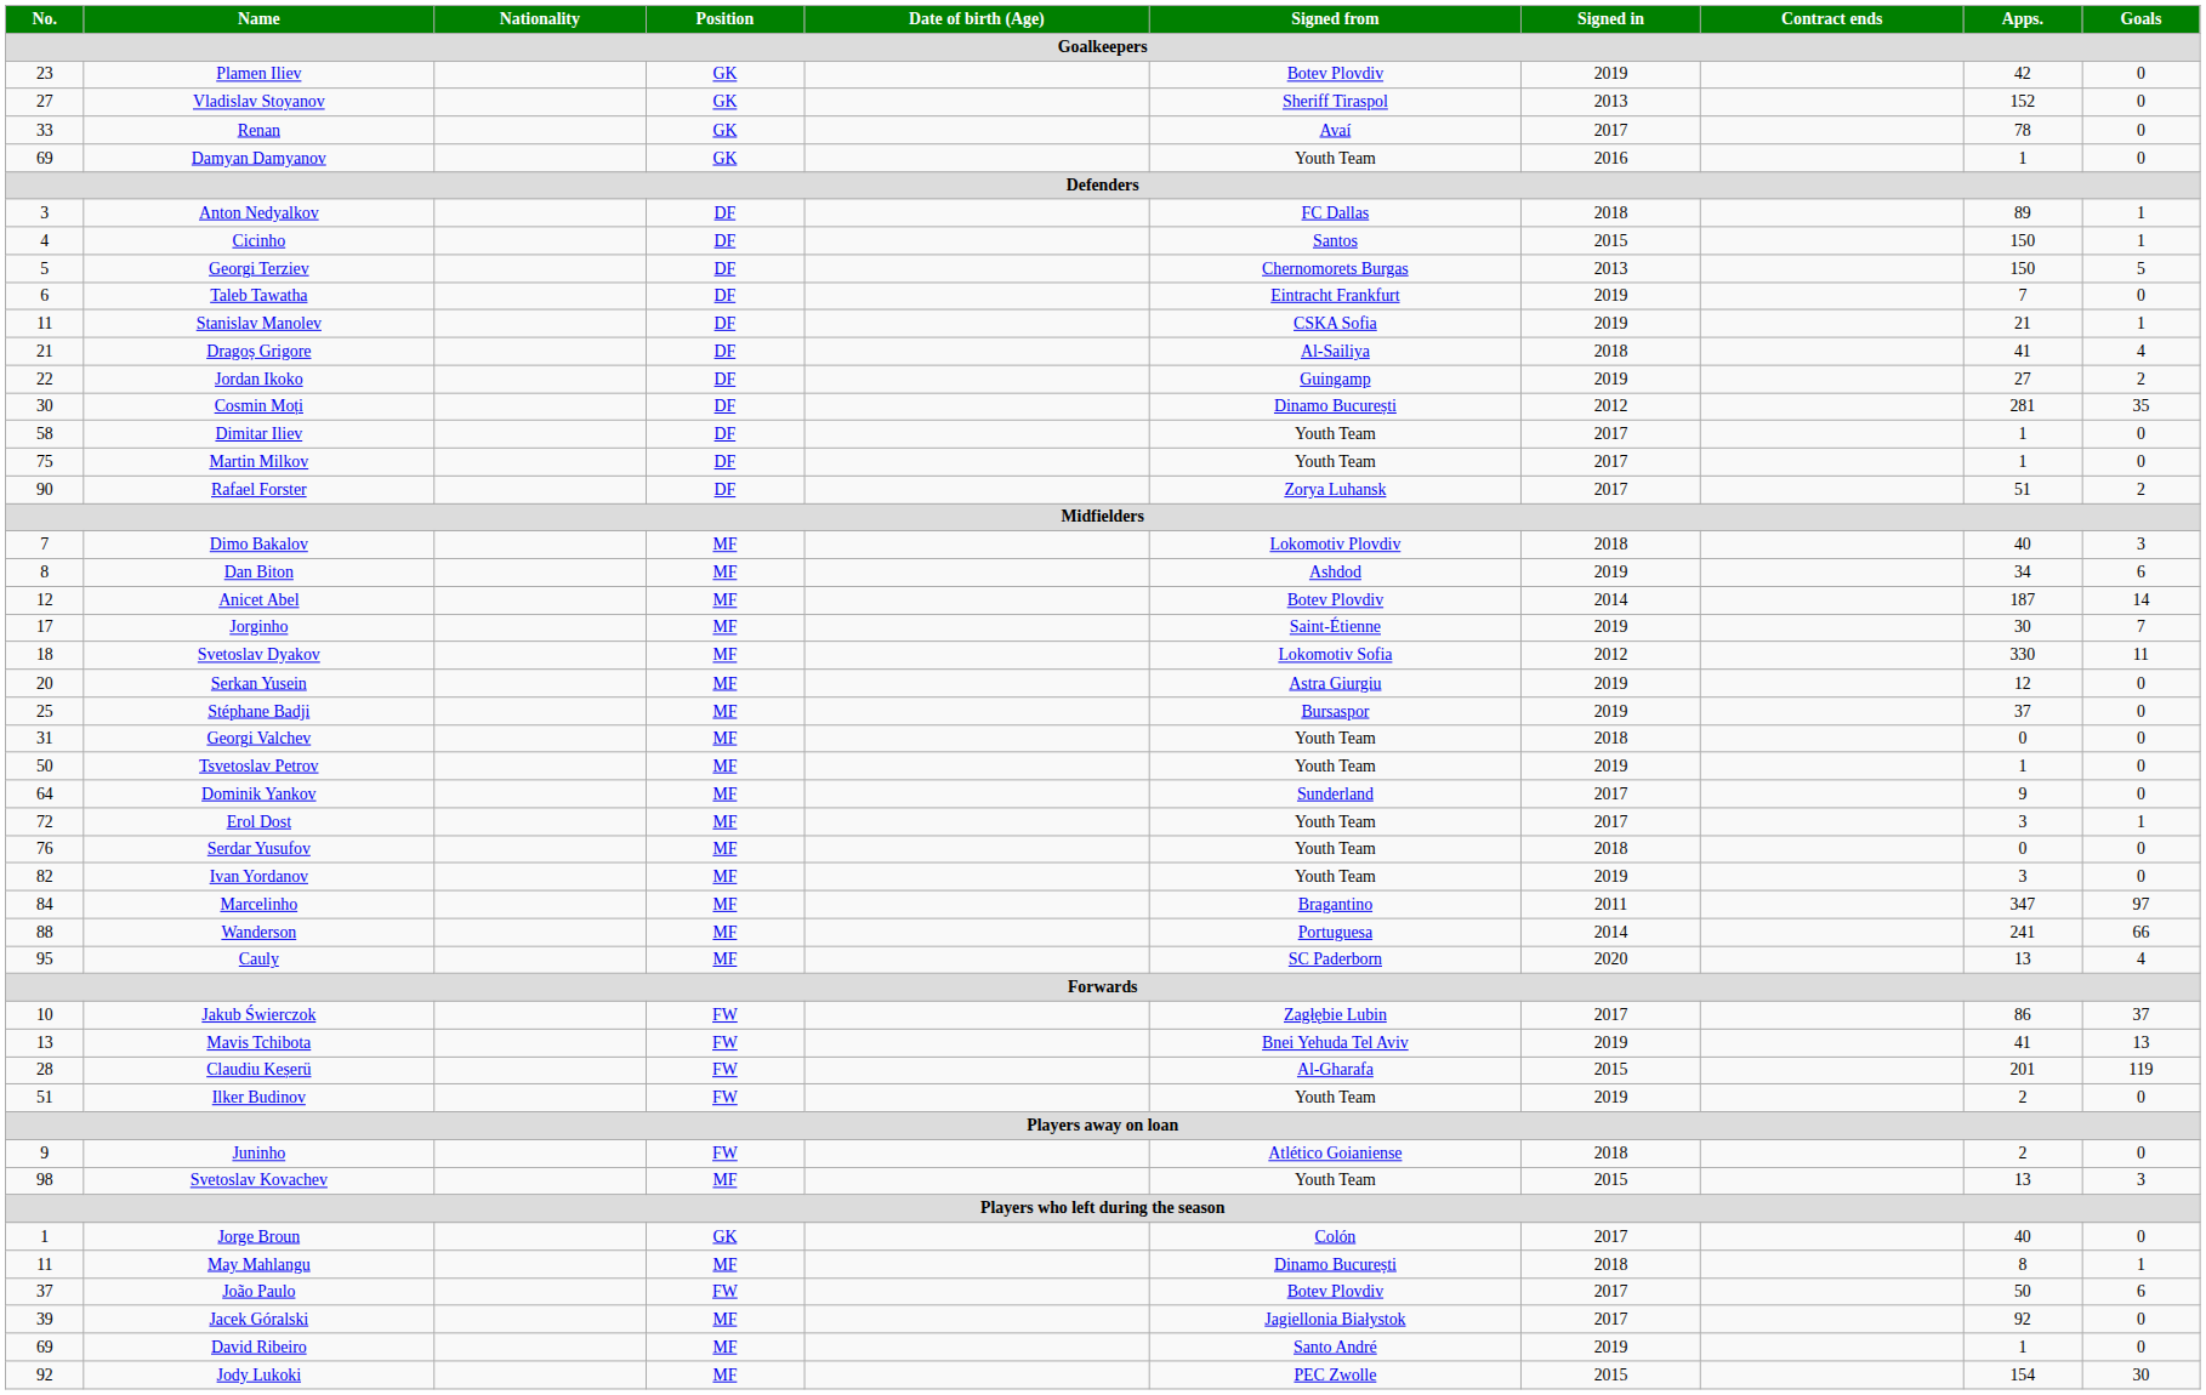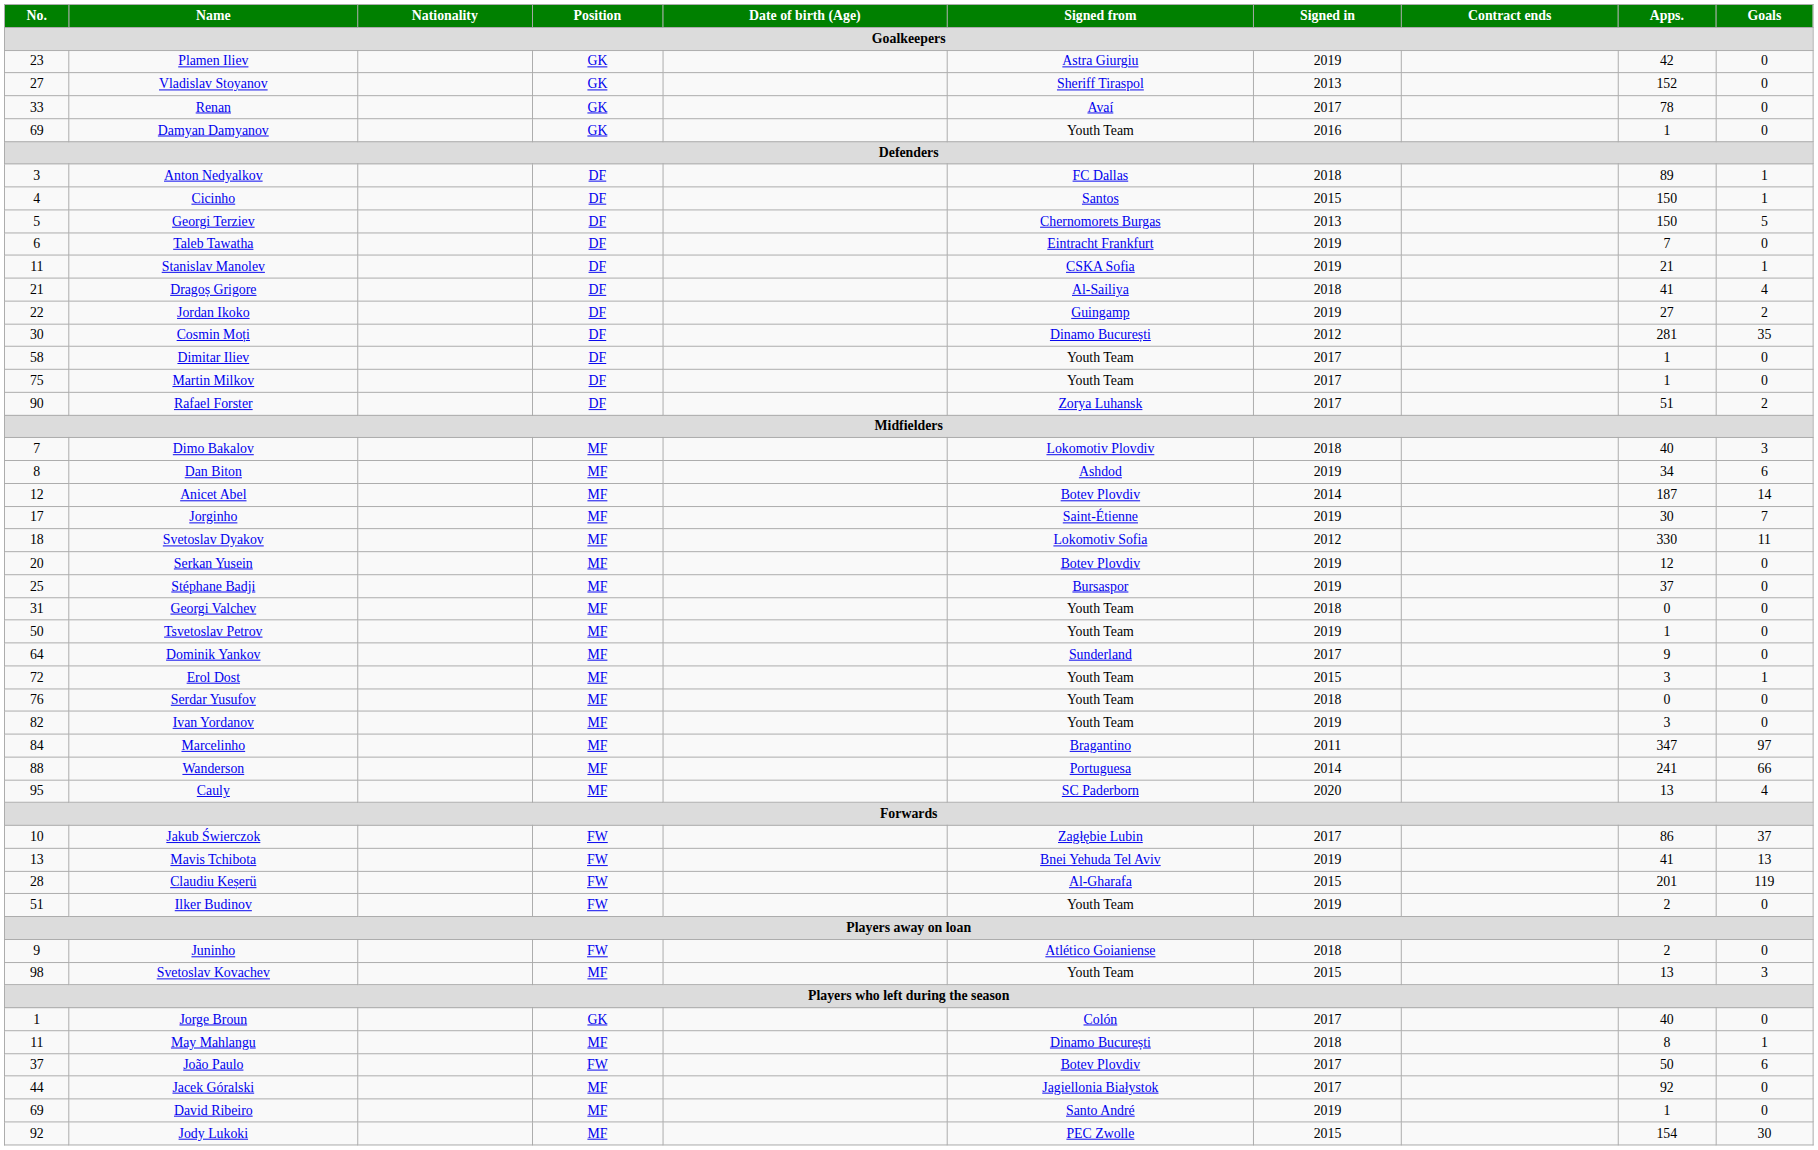 <table class="wikitable"  style="text-align:center; font-size:90%; width:95%;">
 <tr>
 <th style="background:green; color:white; text-align:center;">No.</th>
 <th style="background:green; color:white; text-align:center;">Name</th>
 <th style="background:green; color:white; text-align:center;">Nationality</th>
 <th style="background:green; color:white; text-align:center;">Position</th>
 <th style="background:green; color:white; text-align:center;">Date of birth (Age)</th>
 <th style="background:green; color:white; text-align:center;">Signed from</th>
 <th style="background:green; color:white; text-align:center;">Signed in</th>
 <th style="background:green; color:white; text-align:center;">Contract ends</th>
 <th style="background:green; color:white; text-align:center;">Apps.</th>
 <th style="background:green; color:white; text-align:center;">Goals</th>
 </tr>
 <tr>
 <th colspan="11"  style="background:#dcdcdc; text-align:center;">Goalkeepers</th>
 </tr>
 <tr>
 <td>23</td>
 <td><a href='#'>Plamen Iliev</a></td>
 <td></td>
 <td><a href='#'>GK</a></td>
 <td></td>
-<td><a href='#'>Botev Plovdiv</a></td>
+<td><a href='#'>Astra Giurgiu</a></td>
 <td>2019</td>
 <td></td>
 <td>42</td>
 <td>0</td>
 </tr>
 <tr>
 <td>27</td>
 <td><a href='#'>Vladislav Stoyanov</a></td>
 <td></td>
 <td><a href='#'>GK</a></td>
 <td></td>
 <td><a href='#'>Sheriff Tiraspol</a></td>
 <td>2013</td>
 <td></td>
 <td>152</td>
 <td>0</td>
 </tr>
 <tr>
 <td>33</td>
 <td><a href='#'>Renan</a></td>
 <td></td>
 <td><a href='#'>GK</a></td>
 <td></td>
 <td><a href='#'>Avaí</a></td>
 <td>2017</td>
 <td></td>
 <td>78</td>
 <td>0</td>
 </tr>
 <tr>
 <td>69</td>
 <td><a href='#'>Damyan Damyanov</a></td>
 <td></td>
 <td><a href='#'>GK</a></td>
 <td></td>
 <td>Youth Team</td>
 <td>2016</td>
 <td></td>
 <td>1</td>
 <td>0</td>
 </tr>
 <tr>
 <th colspan="11"  style="background:#dcdcdc; text-align:center;">Defenders</th>
 </tr>
 <tr>
 <td>3</td>
 <td><a href='#'>Anton Nedyalkov</a></td>
 <td></td>
 <td><a href='#'>DF</a></td>
 <td></td>
 <td><a href='#'>FC Dallas</a></td>
 <td>2018</td>
 <td></td>
 <td>89</td>
 <td>1</td>
 </tr>
 <tr>
 <td>4</td>
 <td><a href='#'>Cicinho</a></td>
 <td></td>
 <td><a href='#'>DF</a></td>
 <td></td>
 <td><a href='#'>Santos</a></td>
 <td>2015</td>
 <td></td>
 <td>150</td>
 <td>1</td>
 </tr>
 <tr>
 <td>5</td>
 <td><a href='#'>Georgi Terziev</a></td>
 <td></td>
 <td><a href='#'>DF</a></td>
 <td></td>
 <td><a href='#'>Chernomorets Burgas</a></td>
 <td>2013</td>
 <td></td>
 <td>150</td>
 <td>5</td>
 </tr>
 <tr>
 <td>6</td>
 <td><a href='#'>Taleb Tawatha</a></td>
 <td></td>
 <td><a href='#'>DF</a></td>
 <td></td>
 <td><a href='#'>Eintracht Frankfurt</a></td>
 <td>2019</td>
 <td></td>
 <td>7</td>
 <td>0</td>
 </tr>
 <tr>
 <td>11</td>
 <td><a href='#'>Stanislav Manolev</a></td>
 <td></td>
 <td><a href='#'>DF</a></td>
 <td></td>
 <td><a href='#'>CSKA Sofia</a></td>
 <td>2019</td>
 <td></td>
 <td>21</td>
 <td>1</td>
 </tr>
 <tr>
 <td>21</td>
 <td><a href='#'>Dragoș Grigore</a></td>
 <td></td>
 <td><a href='#'>DF</a></td>
 <td></td>
 <td><a href='#'>Al-Sailiya</a></td>
 <td>2018</td>
 <td></td>
 <td>41</td>
 <td>4</td>
 </tr>
 <tr>
 <td>22</td>
 <td><a href='#'>Jordan Ikoko</a></td>
 <td></td>
 <td><a href='#'>DF</a></td>
 <td></td>
 <td><a href='#'>Guingamp</a></td>
 <td>2019</td>
 <td></td>
 <td>27</td>
 <td>2</td>
 </tr>
 <tr>
 <td>30</td>
 <td><a href='#'>Cosmin Moți</a></td>
 <td></td>
 <td><a href='#'>DF</a></td>
 <td></td>
 <td><a href='#'>Dinamo București</a></td>
 <td>2012</td>
 <td></td>
 <td>281</td>
 <td>35</td>
 </tr>
 <tr>
 <td>58</td>
 <td><a href='#'>Dimitar Iliev</a></td>
 <td></td>
 <td><a href='#'>DF</a></td>
 <td></td>
 <td>Youth Team</td>
 <td>2017</td>
 <td></td>
 <td>1</td>
 <td>0</td>
 </tr>
 <tr>
 <td>75</td>
 <td><a href='#'>Martin Milkov</a></td>
 <td></td>
 <td><a href='#'>DF</a></td>
 <td></td>
 <td>Youth Team</td>
 <td>2017</td>
 <td></td>
 <td>1</td>
 <td>0</td>
 </tr>
 <tr>
 <td>90</td>
 <td><a href='#'>Rafael Forster</a></td>
 <td></td>
 <td><a href='#'>DF</a></td>
 <td></td>
 <td><a href='#'>Zorya Luhansk</a></td>
 <td>2017</td>
 <td></td>
 <td>51</td>
 <td>2</td>
 </tr>
 <tr>
 <th colspan="11"  style="background:#dcdcdc; text-align:center;">Midfielders</th>
 </tr>
 <tr>
 <td>7</td>
 <td><a href='#'>Dimo Bakalov</a></td>
 <td></td>
 <td><a href='#'>MF</a></td>
 <td></td>
 <td><a href='#'>Lokomotiv Plovdiv</a></td>
 <td>2018</td>
 <td></td>
 <td>40</td>
 <td>3</td>
 </tr>
 <tr>
 <td>8</td>
 <td><a href='#'>Dan Biton</a></td>
 <td></td>
 <td><a href='#'>MF</a></td>
 <td></td>
 <td><a href='#'>Ashdod</a></td>
 <td>2019</td>
 <td></td>
 <td>34</td>
 <td>6</td>
 </tr>
 <tr>
 <td>12</td>
 <td><a href='#'>Anicet Abel</a></td>
 <td></td>
 <td><a href='#'>MF</a></td>
 <td></td>
 <td><a href='#'>Botev Plovdiv</a></td>
 <td>2014</td>
 <td></td>
 <td>187</td>
 <td>14</td>
 </tr>
 <tr>
 <td>17</td>
 <td><a href='#'>Jorginho</a></td>
 <td></td>
 <td><a href='#'>MF</a></td>
 <td></td>
 <td><a href='#'>Saint-Étienne</a></td>
 <td>2019</td>
 <td></td>
 <td>30</td>
 <td>7</td>
 </tr>
 <tr>
 <td>18</td>
 <td><a href='#'>Svetoslav Dyakov</a></td>
 <td></td>
 <td><a href='#'>MF</a></td>
 <td></td>
 <td><a href='#'>Lokomotiv Sofia</a></td>
 <td>2012</td>
 <td></td>
 <td>330</td>
 <td>11</td>
 </tr>
 <tr>
 <td>20</td>
 <td><a href='#'>Serkan Yusein</a></td>
 <td></td>
 <td><a href='#'>MF</a></td>
 <td></td>
-<td><a href='#'>Astra Giurgiu</a></td>
+<td><a href='#'>Botev Plovdiv</a></td>
 <td>2019</td>
 <td></td>
 <td>12</td>
 <td>0</td>
 </tr>
 <tr>
 <td>25</td>
 <td><a href='#'>Stéphane Badji</a></td>
 <td></td>
 <td><a href='#'>MF</a></td>
 <td></td>
 <td><a href='#'>Bursaspor</a></td>
 <td>2019</td>
 <td></td>
 <td>37</td>
 <td>0</td>
 </tr>
 <tr>
 <td>31</td>
 <td><a href='#'>Georgi Valchev</a></td>
 <td></td>
 <td><a href='#'>MF</a></td>
 <td></td>
 <td>Youth Team</td>
 <td>2018</td>
 <td></td>
 <td>0</td>
 <td>0</td>
 </tr>
 <tr>
 <td>50</td>
 <td><a href='#'>Tsvetoslav Petrov</a></td>
 <td></td>
 <td><a href='#'>MF</a></td>
 <td></td>
 <td>Youth Team</td>
 <td>2019</td>
 <td></td>
 <td>1</td>
 <td>0</td>
 </tr>
 <tr>
 <td>64</td>
 <td><a href='#'>Dominik Yankov</a></td>
 <td></td>
 <td><a href='#'>MF</a></td>
 <td></td>
 <td><a href='#'>Sunderland</a></td>
 <td>2017</td>
 <td></td>
 <td>9</td>
 <td>0</td>
 </tr>
 <tr>
 <td>72</td>
 <td><a href='#'>Erol Dost</a></td>
 <td></td>
 <td><a href='#'>MF</a></td>
 <td></td>
 <td>Youth Team</td>
-<td>2017</td>
+<td>2015</td>
 <td></td>
 <td>3</td>
 <td>1</td>
 </tr>
 <tr>
 <td>76</td>
 <td><a href='#'>Serdar Yusufov</a></td>
 <td></td>
 <td><a href='#'>MF</a></td>
 <td></td>
 <td>Youth Team</td>
 <td>2018</td>
 <td></td>
 <td>0</td>
 <td>0</td>
 </tr>
 <tr>
 <td>82</td>
 <td><a href='#'>Ivan Yordanov</a></td>
 <td></td>
 <td><a href='#'>MF</a></td>
 <td></td>
 <td>Youth Team</td>
 <td>2019</td>
 <td></td>
 <td>3</td>
 <td>0</td>
 </tr>
 <tr>
 <td>84</td>
 <td><a href='#'>Marcelinho</a></td>
 <td></td>
 <td><a href='#'>MF</a></td>
 <td></td>
 <td><a href='#'>Bragantino</a></td>
 <td>2011</td>
 <td></td>
 <td>347</td>
 <td>97</td>
 </tr>
 <tr>
 <td>88</td>
 <td><a href='#'>Wanderson</a></td>
 <td></td>
 <td><a href='#'>MF</a></td>
 <td></td>
 <td><a href='#'>Portuguesa</a></td>
 <td>2014</td>
 <td></td>
 <td>241</td>
 <td>66</td>
 </tr>
 <tr>
 <td>95</td>
 <td><a href='#'>Cauly</a></td>
 <td></td>
 <td><a href='#'>MF</a></td>
 <td></td>
 <td><a href='#'>SC Paderborn</a></td>
 <td>2020</td>
 <td></td>
 <td>13</td>
 <td>4</td>
 </tr>
 <tr>
 <th colspan="11"  style="background:#dcdcdc; text-align:center;">Forwards</th>
 </tr>
 <tr>
 <td>10</td>
 <td><a href='#'>Jakub Świerczok</a></td>
 <td></td>
 <td><a href='#'>FW</a></td>
 <td></td>
 <td><a href='#'>Zagłębie Lubin</a></td>
 <td>2017</td>
 <td></td>
 <td>86</td>
 <td>37</td>
 </tr>
 <tr>
 <td>13</td>
 <td><a href='#'>Mavis Tchibota</a></td>
 <td></td>
 <td><a href='#'>FW</a></td>
 <td></td>
 <td><a href='#'>Bnei Yehuda Tel Aviv</a></td>
 <td>2019</td>
 <td></td>
 <td>41</td>
 <td>13</td>
 </tr>
 <tr>
 <td>28</td>
 <td><a href='#'>Claudiu Keșerü</a></td>
 <td></td>
 <td><a href='#'>FW</a></td>
 <td></td>
 <td><a href='#'>Al-Gharafa</a></td>
 <td>2015</td>
 <td></td>
 <td>201</td>
 <td>119</td>
 </tr>
 <tr>
 <td>51</td>
 <td><a href='#'>Ilker Budinov</a></td>
 <td></td>
 <td><a href='#'>FW</a></td>
 <td></td>
 <td>Youth Team</td>
 <td>2019</td>
 <td></td>
 <td>2</td>
 <td>0</td>
 </tr>
 <tr>
 <th colspan="11"  style="background:#dcdcdc; text-align:center;">Players away on loan</th>
 </tr>
 <tr>
 <td>9</td>
 <td><a href='#'>Juninho</a></td>
 <td></td>
 <td><a href='#'>FW</a></td>
 <td></td>
 <td><a href='#'>Atlético Goianiense</a></td>
 <td>2018</td>
 <td></td>
 <td>2</td>
 <td>0</td>
 </tr>
 <tr>
 <td>98</td>
 <td><a href='#'>Svetoslav Kovachev</a></td>
 <td></td>
 <td><a href='#'>MF</a></td>
 <td></td>
 <td>Youth Team</td>
 <td>2015</td>
 <td></td>
 <td>13</td>
 <td>3</td>
 </tr>
 <tr>
 <th colspan="11"  style="background:#dcdcdc; text-align:center;">Players who left during the season</th>
 </tr>
 <tr>
 <td>1</td>
 <td><a href='#'>Jorge Broun</a></td>
 <td></td>
 <td><a href='#'>GK</a></td>
 <td></td>
 <td><a href='#'>Colón</a></td>
 <td>2017</td>
 <td></td>
 <td>40</td>
 <td>0</td>
 </tr>
 <tr>
 <td>11</td>
 <td><a href='#'>May Mahlangu</a></td>
 <td></td>
 <td><a href='#'>MF</a></td>
 <td></td>
 <td><a href='#'>Dinamo București</a></td>
 <td>2018</td>
 <td></td>
 <td>8</td>
 <td>1</td>
 </tr>
 <tr>
 <td>37</td>
 <td><a href='#'>João Paulo</a></td>
 <td></td>
 <td><a href='#'>FW</a></td>
 <td></td>
 <td><a href='#'>Botev Plovdiv</a></td>
 <td>2017</td>
 <td></td>
 <td>50</td>
 <td>6</td>
 </tr>
 <tr>
-<td>39</td>
+<td>44</td>
 <td><a href='#'>Jacek Góralski</a></td>
 <td></td>
 <td><a href='#'>MF</a></td>
 <td></td>
 <td><a href='#'>Jagiellonia Białystok</a></td>
 <td>2017</td>
 <td></td>
 <td>92</td>
 <td>0</td>
 </tr>
 <tr>
 <td>69</td>
 <td><a href='#'>David Ribeiro</a></td>
 <td></td>
 <td><a href='#'>MF</a></td>
 <td></td>
 <td><a href='#'>Santo André</a></td>
 <td>2019</td>
 <td></td>
 <td>1</td>
 <td>0</td>
 </tr>
 <tr>
 <td>92</td>
 <td><a href='#'>Jody Lukoki</a></td>
 <td></td>
 <td><a href='#'>MF</a></td>
 <td></td>
 <td><a href='#'>PEC Zwolle</a></td>
 <td>2015</td>
 <td></td>
 <td>154</td>
 <td>30</td>
 </tr>
 </table>
